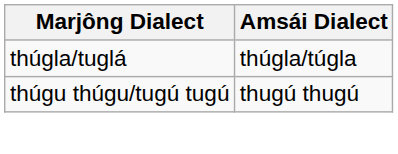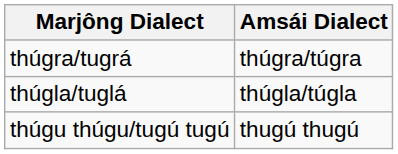 <table class="wikitable">
 <tr>
 <th>Marjông Dialect</th>
 <th>Amsái Dialect</th>
+</tr>
+<tr>
+<td>thúgra/tugrá</td>
+<td>thúgra/túgra</td>
 </tr>
 <tr>
 <td>thúgla/tuglá</td>
 <td>thúgla/túgla</td>
 </tr>
 <tr>
 <td>thúgu thúgu/tugú tugú</td>
 <td>thugú thugú</td>
 </tr>
 </table>
